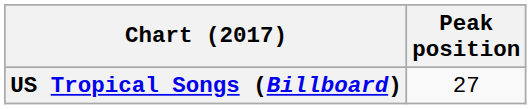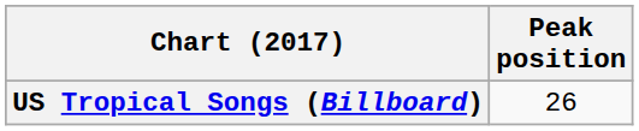 <table class="wikitable plainrowheaders" style="text-align:center">
 <tr>
 <th>Chart (2017)</th>
 <th>Peak<br>position</th>
 </tr>
 <tr>
 <th scope="row">US <a href='#'>Tropical Songs</a> (<em><a href='#'>Billboard</a></em>)</th>
-<td style="text-align:center;">27</td>
+<td style="text-align:center;">26</td>
 </tr>
 </table>
